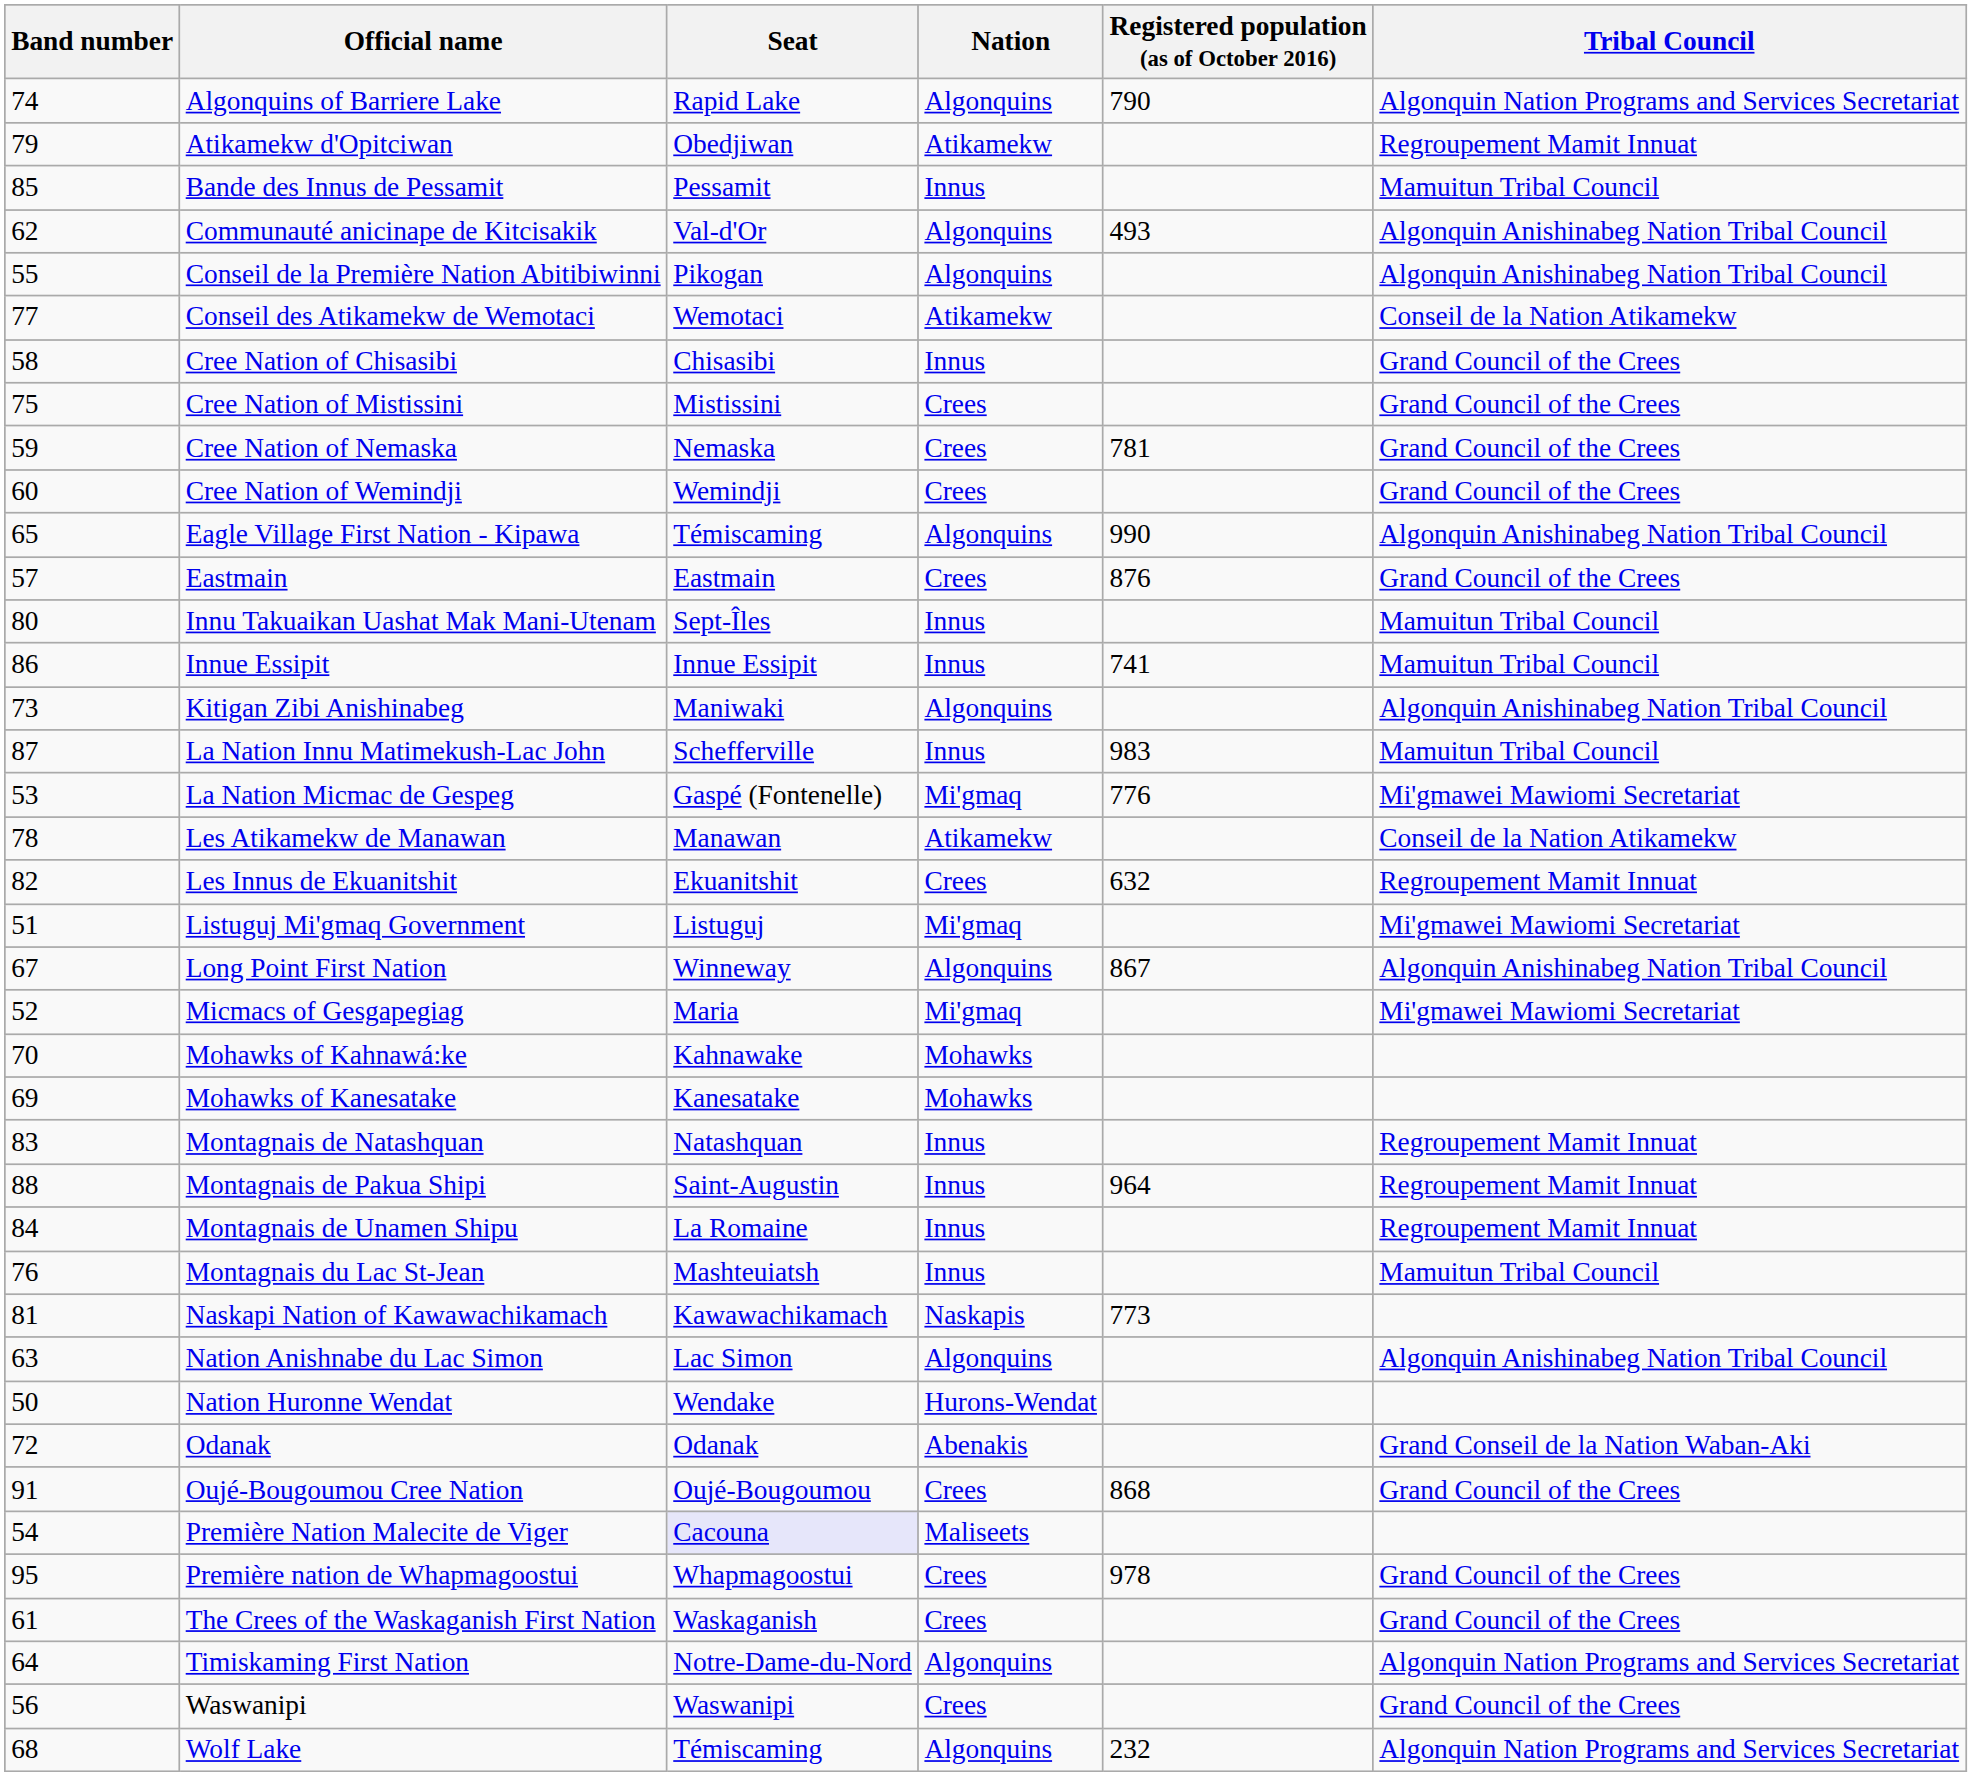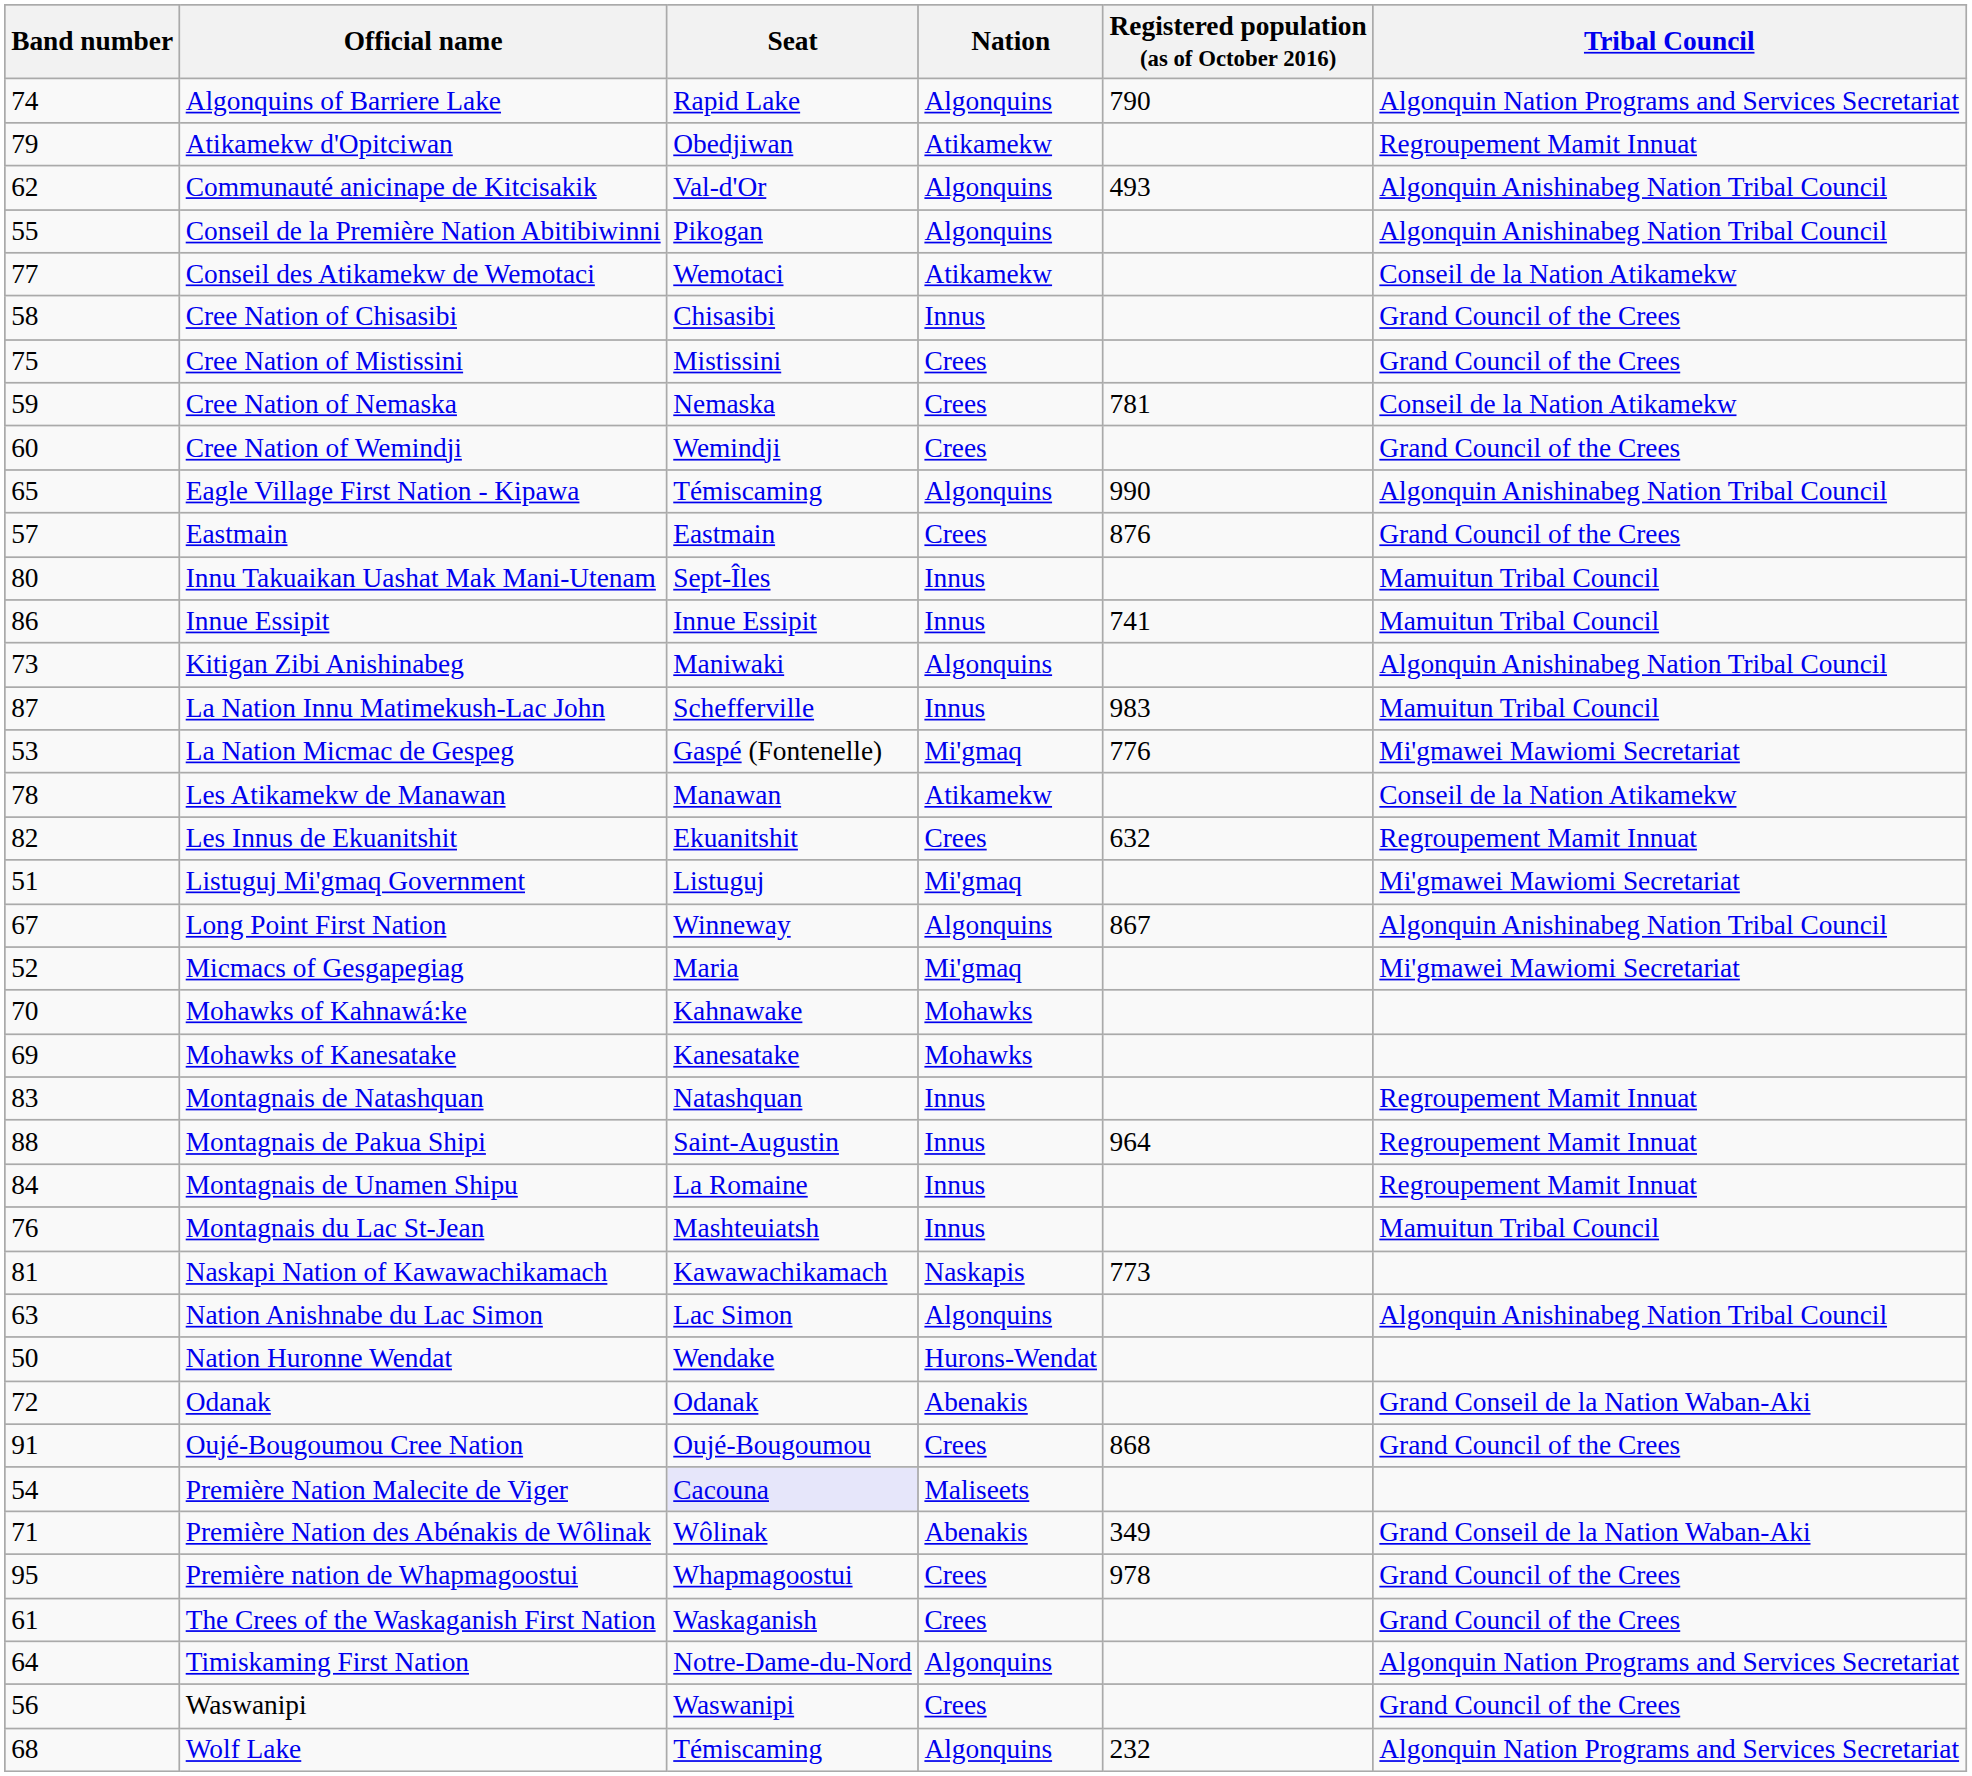 <table class="wikitable">
 <tr>
 <th>Band number</th>
 <th>Official name</th>
 <th>Seat</th>
 <th>Nation</th>
 <th>Registered population<br><small>(as of October 2016)</small></th>
 <th><a href='#'>Tribal Council</a></th>
 </tr>
 <tr>
 <td>74</td>
 <td><a href='#'>Algonquins of Barriere Lake</a></td>
 <td><a href='#'>Rapid Lake</a></td>
 <td><a href='#'>Algonquins</a></td>
 <td>790</td>
 <td><a href='#'>Algonquin Nation Programs and Services Secretariat</a></td>
 </tr>
 <tr>
 <td>79</td>
 <td><a href='#'>Atikamekw d'Opitciwan</a></td>
 <td><a href='#'>Obedjiwan</a></td>
 <td><a href='#'>Atikamekw</a></td>
 <td></td>
 <td><a href='#'>Regroupement Mamit Innuat</a></td>
-</tr>
-<tr>
-<td>85</td>
-<td><a href='#'>Bande des Innus de Pessamit</a></td>
-<td><a href='#'>Pessamit</a></td>
-<td><a href='#'>Innus</a></td>
-<td></td>
-<td><a href='#'>Mamuitun Tribal Council</a></td>
 </tr>
 <tr>
 <td>62</td>
 <td><a href='#'>Communauté anicinape de Kitcisakik</a></td>
 <td><a href='#'>Val-d'Or</a></td>
 <td><a href='#'>Algonquins</a></td>
 <td>493</td>
 <td><a href='#'>Algonquin Anishinabeg Nation Tribal Council</a></td>
 </tr>
 <tr>
 <td>55</td>
 <td><a href='#'>Conseil de la Première Nation Abitibiwinni</a></td>
 <td><a href='#'>Pikogan</a></td>
 <td><a href='#'>Algonquins</a></td>
 <td></td>
 <td><a href='#'>Algonquin Anishinabeg Nation Tribal Council</a></td>
 </tr>
 <tr>
 <td>77</td>
 <td><a href='#'>Conseil des Atikamekw de Wemotaci</a></td>
 <td><a href='#'>Wemotaci</a></td>
 <td><a href='#'>Atikamekw</a></td>
 <td></td>
 <td><a href='#'>Conseil de la Nation Atikamekw</a></td>
 </tr>
 <tr>
 <td>58</td>
 <td><a href='#'>Cree Nation of Chisasibi</a></td>
 <td><a href='#'>Chisasibi</a></td>
 <td><a href='#'>Innus</a></td>
 <td></td>
 <td><a href='#'>Grand Council of the Crees</a></td>
 </tr>
 <tr>
 <td>75</td>
 <td><a href='#'>Cree Nation of Mistissini</a></td>
 <td><a href='#'>Mistissini</a></td>
 <td><a href='#'>Crees</a></td>
 <td></td>
 <td><a href='#'>Grand Council of the Crees</a></td>
 </tr>
 <tr>
 <td>59</td>
 <td><a href='#'>Cree Nation of Nemaska</a></td>
 <td><a href='#'>Nemaska</a></td>
 <td><a href='#'>Crees</a></td>
 <td>781</td>
-<td><a href='#'>Grand Council of the Crees</a></td>
+<td><a href='#'>Conseil de la Nation Atikamekw</a></td>
 </tr>
 <tr>
 <td>60</td>
 <td><a href='#'>Cree Nation of Wemindji</a></td>
 <td><a href='#'>Wemindji</a></td>
 <td><a href='#'>Crees</a></td>
 <td></td>
 <td><a href='#'>Grand Council of the Crees</a></td>
 </tr>
 <tr>
 <td>65</td>
 <td><a href='#'>Eagle Village First Nation - Kipawa</a></td>
 <td><a href='#'>Témiscaming</a></td>
 <td><a href='#'>Algonquins</a></td>
 <td>990</td>
 <td><a href='#'>Algonquin Anishinabeg Nation Tribal Council</a></td>
 </tr>
 <tr>
 <td>57</td>
 <td><a href='#'>Eastmain</a></td>
 <td><a href='#'>Eastmain</a></td>
 <td><a href='#'>Crees</a></td>
 <td>876</td>
 <td><a href='#'>Grand Council of the Crees</a></td>
 </tr>
 <tr>
 <td>80</td>
 <td><a href='#'>Innu Takuaikan Uashat Mak Mani-Utenam</a></td>
 <td><a href='#'>Sept-Îles</a></td>
 <td><a href='#'>Innus</a></td>
 <td></td>
 <td><a href='#'>Mamuitun Tribal Council</a></td>
 </tr>
 <tr>
 <td>86</td>
 <td><a href='#'>Innue Essipit</a></td>
 <td><a href='#'>Innue Essipit</a></td>
 <td><a href='#'>Innus</a></td>
 <td>741</td>
 <td><a href='#'>Mamuitun Tribal Council</a></td>
 </tr>
 <tr>
 <td>73</td>
 <td><a href='#'>Kitigan Zibi Anishinabeg</a></td>
 <td><a href='#'>Maniwaki</a></td>
 <td><a href='#'>Algonquins</a></td>
 <td></td>
 <td><a href='#'>Algonquin Anishinabeg Nation Tribal Council</a></td>
 </tr>
 <tr>
 <td>87</td>
 <td><a href='#'>La Nation Innu Matimekush-Lac John</a></td>
 <td><a href='#'>Schefferville</a></td>
 <td><a href='#'>Innus</a></td>
 <td>983</td>
 <td><a href='#'>Mamuitun Tribal Council</a></td>
 </tr>
 <tr>
 <td>53</td>
 <td><a href='#'>La Nation Micmac de Gespeg</a></td>
 <td><a href='#'>Gaspé</a> (Fontenelle)</td>
 <td><a href='#'>Mi'gmaq</a></td>
 <td>776</td>
 <td><a href='#'>Mi'gmawei Mawiomi Secretariat</a></td>
 </tr>
 <tr>
 <td>78</td>
 <td><a href='#'>Les Atikamekw de Manawan</a></td>
 <td><a href='#'>Manawan</a></td>
 <td><a href='#'>Atikamekw</a></td>
 <td></td>
 <td><a href='#'>Conseil de la Nation Atikamekw</a></td>
 </tr>
 <tr>
 <td>82</td>
 <td><a href='#'>Les Innus de Ekuanitshit</a></td>
 <td><a href='#'>Ekuanitshit</a></td>
 <td><a href='#'>Crees</a></td>
 <td>632</td>
 <td><a href='#'>Regroupement Mamit Innuat</a></td>
 </tr>
 <tr>
 <td>51</td>
 <td><a href='#'>Listuguj Mi'gmaq Government</a></td>
 <td><a href='#'>Listuguj</a></td>
 <td><a href='#'>Mi'gmaq</a></td>
 <td></td>
 <td><a href='#'>Mi'gmawei Mawiomi Secretariat</a></td>
 </tr>
 <tr>
 <td>67</td>
 <td><a href='#'>Long Point First Nation</a></td>
 <td><a href='#'>Winneway</a></td>
 <td><a href='#'>Algonquins</a></td>
 <td>867</td>
 <td><a href='#'>Algonquin Anishinabeg Nation Tribal Council</a></td>
 </tr>
 <tr>
 <td>52</td>
 <td><a href='#'>Micmacs of Gesgapegiag</a></td>
 <td><a href='#'>Maria</a></td>
 <td><a href='#'>Mi'gmaq</a></td>
 <td></td>
 <td><a href='#'>Mi'gmawei Mawiomi Secretariat</a></td>
 </tr>
 <tr>
 <td>70</td>
 <td><a href='#'>Mohawks of Kahnawá:ke</a></td>
 <td><a href='#'>Kahnawake</a></td>
 <td><a href='#'>Mohawks</a></td>
 <td></td>
 <td></td>
 </tr>
 <tr>
 <td>69</td>
 <td><a href='#'>Mohawks of Kanesatake</a></td>
 <td><a href='#'>Kanesatake</a></td>
 <td><a href='#'>Mohawks</a></td>
 <td></td>
 <td></td>
 </tr>
 <tr>
 <td>83</td>
 <td><a href='#'>Montagnais de Natashquan</a></td>
 <td><a href='#'>Natashquan</a></td>
 <td><a href='#'>Innus</a></td>
 <td></td>
 <td><a href='#'>Regroupement Mamit Innuat</a></td>
 </tr>
 <tr>
 <td>88</td>
 <td><a href='#'>Montagnais de Pakua Shipi</a></td>
 <td><a href='#'>Saint-Augustin</a></td>
 <td><a href='#'>Innus</a></td>
 <td>964</td>
 <td><a href='#'>Regroupement Mamit Innuat</a></td>
 </tr>
 <tr>
 <td>84</td>
 <td><a href='#'>Montagnais de Unamen Shipu</a></td>
 <td><a href='#'>La Romaine</a></td>
 <td><a href='#'>Innus</a></td>
 <td></td>
 <td><a href='#'>Regroupement Mamit Innuat</a></td>
 </tr>
 <tr>
 <td>76</td>
 <td><a href='#'>Montagnais du Lac St-Jean</a></td>
 <td><a href='#'>Mashteuiatsh</a></td>
 <td><a href='#'>Innus</a></td>
 <td></td>
 <td><a href='#'>Mamuitun Tribal Council</a></td>
 </tr>
 <tr>
 <td>81</td>
 <td><a href='#'>Naskapi Nation of Kawawachikamach</a></td>
 <td><a href='#'>Kawawachikamach</a></td>
 <td><a href='#'>Naskapis</a></td>
 <td>773</td>
 <td></td>
 </tr>
 <tr>
 <td>63</td>
 <td><a href='#'>Nation Anishnabe du Lac Simon</a></td>
 <td><a href='#'>Lac Simon</a></td>
 <td><a href='#'>Algonquins</a></td>
 <td></td>
 <td><a href='#'>Algonquin Anishinabeg Nation Tribal Council</a></td>
 </tr>
 <tr>
 <td>50</td>
 <td><a href='#'>Nation Huronne Wendat</a></td>
 <td><a href='#'>Wendake</a></td>
 <td><a href='#'>Hurons-Wendat</a></td>
 <td></td>
 <td></td>
 </tr>
 <tr>
 <td>72</td>
 <td><a href='#'>Odanak</a></td>
 <td><a href='#'>Odanak</a></td>
 <td><a href='#'>Abenakis</a></td>
 <td></td>
 <td><a href='#'>Grand Conseil de la Nation Waban-Aki</a></td>
 </tr>
 <tr>
 <td>91</td>
 <td><a href='#'>Oujé-Bougoumou Cree Nation</a></td>
 <td><a href='#'>Oujé-Bougoumou</a></td>
 <td><a href='#'>Crees</a></td>
 <td>868</td>
 <td><a href='#'>Grand Council of the Crees</a></td>
 </tr>
 <tr>
 <td>54</td>
 <td><a href='#'>Première Nation Malecite de Viger</a></td>
 <td style="background: lavender;"><a href='#'>Cacouna</a></td>
 <td><a href='#'>Maliseets</a></td>
 <td></td>
 <td></td>
 </tr>
 <tr>
+<td>71</td>
+<td><a href='#'>Première Nation des Abénakis de Wôlinak</a></td>
+<td><a href='#'>Wôlinak</a></td>
+<td><a href='#'>Abenakis</a></td>
+<td>349</td>
+<td><a href='#'>Grand Conseil de la Nation Waban-Aki</a></td>
+</tr>
+<tr>
 <td>95</td>
 <td><a href='#'>Première nation de Whapmagoostui</a></td>
 <td><a href='#'>Whapmagoostui</a></td>
 <td><a href='#'>Crees</a></td>
 <td>978</td>
 <td><a href='#'>Grand Council of the Crees</a></td>
 </tr>
 <tr>
 <td>61</td>
 <td><a href='#'>The Crees of the Waskaganish First Nation</a></td>
 <td><a href='#'>Waskaganish</a></td>
 <td><a href='#'>Crees</a></td>
 <td></td>
 <td><a href='#'>Grand Council of the Crees</a></td>
 </tr>
 <tr>
 <td>64</td>
 <td><a href='#'>Timiskaming First Nation</a></td>
 <td><a href='#'>Notre-Dame-du-Nord</a></td>
 <td><a href='#'>Algonquins</a></td>
 <td></td>
 <td><a href='#'>Algonquin Nation Programs and Services Secretariat</a></td>
 </tr>
 <tr>
 <td>56</td>
 <td>Waswanipi</td>
 <td><a href='#'>Waswanipi</a></td>
 <td><a href='#'>Crees</a></td>
 <td></td>
 <td><a href='#'>Grand Council of the Crees</a></td>
 </tr>
 <tr>
 <td>68</td>
 <td><a href='#'>Wolf Lake</a></td>
 <td><a href='#'>Témiscaming</a></td>
 <td><a href='#'>Algonquins</a></td>
 <td>232</td>
 <td><a href='#'>Algonquin Nation Programs and Services Secretariat</a></td>
 </tr>
 </table>
